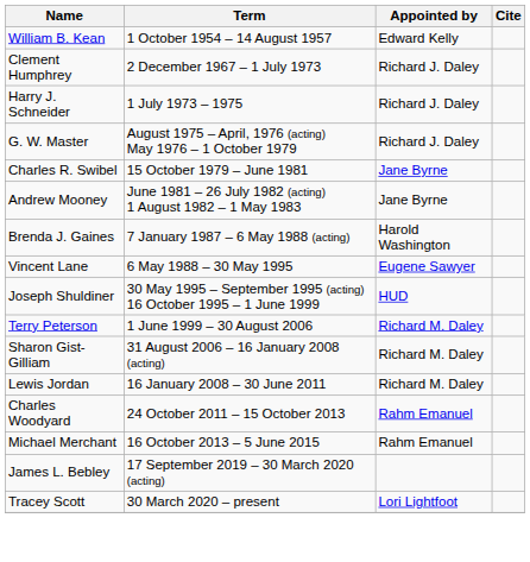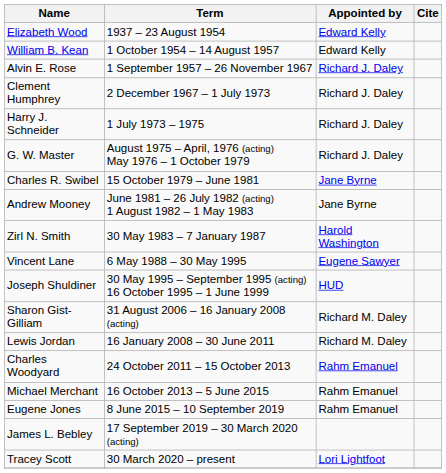 <table class="wikitable collapsible collapsed">
 <tr>
 <th>Name</th>
 <th>Term</th>
 <th>Appointed by</th>
 <th>Cite</th>
 </tr>
 <tr>
+<td><a href='#'>Elizabeth Wood</a></td>
+<td>1937 – 23 August 1954</td>
+<td><a href='#'>Edward Kelly</a></td>
+<td></td>
+</tr>
+<tr>
 <td><a href='#'>William B. Kean</a></td>
 <td>1 October 1954 – 14 August 1957</td>
 <td>Edward Kelly</td>
+<td></td>
+</tr>
+<tr>
+<td>Alvin E. Rose</td>
+<td>1 September 1957 – 26 November 1967</td>
+<td><a href='#'>Richard J. Daley</a></td>
 <td></td>
 </tr>
 <tr>
 <td>Clement Humphrey</td>
 <td>2 December 1967 – 1 July 1973</td>
 <td>Richard J. Daley</td>
 <td></td>
 </tr>
 <tr>
 <td>Harry J. Schneider</td>
 <td>1 July 1973 – 1975</td>
 <td>Richard J. Daley</td>
 <td></td>
 </tr>
 <tr>
 <td>G. W. Master</td>
 <td>August 1975 – April, 1976 <small>(acting)</small><br>May 1976 – 1 October 1979</td>
 <td>Richard J. Daley</td>
 <td></td>
 </tr>
 <tr>
 <td>Charles R. Swibel</td>
 <td>15 October 1979 – June 1981</td>
 <td><a href='#'>Jane Byrne</a></td>
 <td></td>
 </tr>
 <tr>
 <td>Andrew Mooney</td>
 <td>June 1981 – 26 July 1982 <small>(acting)</small><br> 1 August 1982 – 1 May 1983</td>
 <td>Jane Byrne</td>
 <td></td>
 </tr>
 <tr>
-<td>Brenda J. Gaines</td>
-<td>7 January 1987 – 6 May 1988 <small>(acting)</small></td>
-<td>Harold Washington</td>
+<td>Zirl N. Smith</td>
+<td>30 May 1983 – 7 January 1987</td>
+<td><a href='#'>Harold Washington</a></td>
 <td></td>
 </tr>
 <tr>
 <td>Vincent Lane</td>
 <td>6 May 1988 – 30 May 1995</td>
 <td><a href='#'>Eugene Sawyer</a></td>
 <td></td>
 </tr>
 <tr>
 <td>Joseph Shuldiner</td>
 <td>30 May 1995 – September 1995 <small>(acting)</small><br> 16 October 1995 – 1 June 1999</td>
 <td><a href='#'>HUD</a></td>
-<td></td>
-</tr>
-<tr>
-<td><a href='#'>Terry Peterson</a></td>
-<td>1 June 1999 – 30 August 2006</td>
-<td><a href='#'>Richard M. Daley</a></td>
 <td></td>
 </tr>
 <tr>
 <td>Sharon Gist-Gilliam</td>
 <td>31 August 2006 – 16 January 2008 <small>(acting)</small></td>
 <td>Richard M. Daley</td>
 <td></td>
 </tr>
 <tr>
 <td>Lewis Jordan</td>
 <td>16 January 2008 – 30 June 2011</td>
 <td>Richard M. Daley</td>
 <td></td>
 </tr>
 <tr>
 <td>Charles Woodyard</td>
 <td>24 October 2011 – 15 October 2013</td>
 <td><a href='#'>Rahm Emanuel</a></td>
 <td></td>
 </tr>
 <tr>
 <td>Michael Merchant</td>
 <td>16 October 2013 – 5 June 2015</td>
 <td>Rahm Emanuel</td>
 <td></td>
 </tr>
 <tr>
+<td>Eugene Jones</td>
+<td>8 June 2015 – 10 September 2019 <br></td>
+<td>Rahm Emanuel</td>
+<td></td>
+</tr>
+<tr>
 <td>James L. Bebley</td>
 <td>17 September 2019 – 30 March 2020 <small>(acting)</small></td>
 <td></td>
 <td></td>
 </tr>
 <tr>
 <td>Tracey Scott</td>
 <td>30 March 2020 – present</td>
 <td><a href='#'>Lori Lightfoot</a></td>
 <td></td>
 </tr>
 <tr>
 </tr>
 </table>
